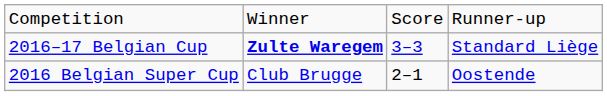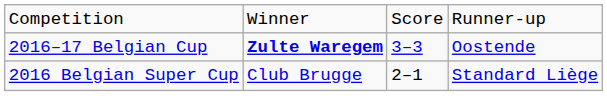 <table class="wikitable">
 <tr>
 <td>Competition</td>
 <td>Winner</td>
 <td>Score</td>
 <td>Runner-up</td>
 </tr>
 <tr>
 <td align=left><a href='#'>2016–17 Belgian Cup</a></td>
 <td><strong><a href='#'>Zulte Waregem</a></strong></td>
 <td align=left><a href='#'>3–3</a>  </td>
-<td><a href='#'>Standard Liège</a></td>
+<td><a href='#'>Oostende</a></td>
 </tr>
 <tr>
 <td><a href='#'>2016 Belgian Super Cup</a></td>
 <td><a href='#'>Club Brugge</a></td>
 <td>2–1</td>
-<td><a href='#'>Oostende</a></td>
+<td><a href='#'>Standard Liège</a></td>
 </tr>
 </table>
